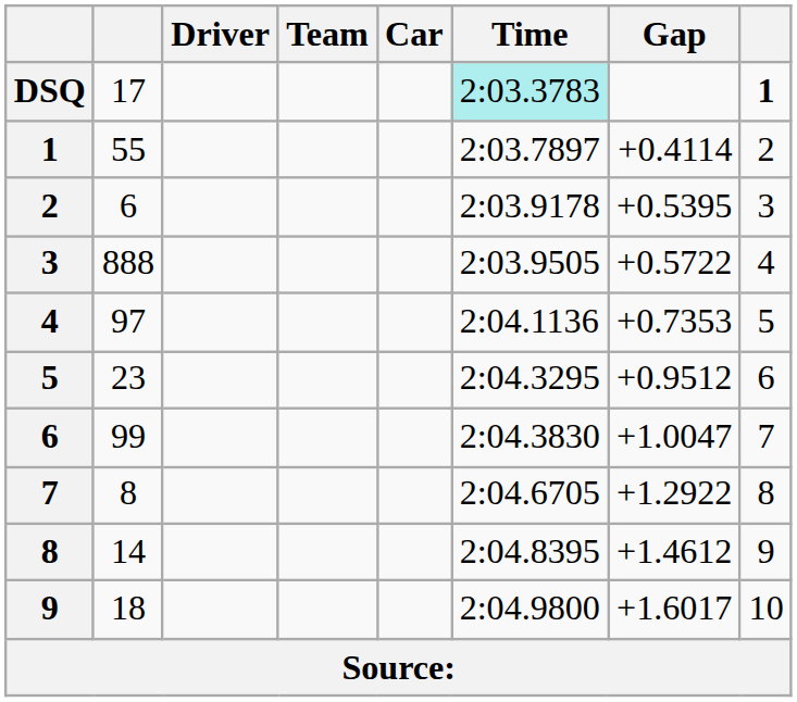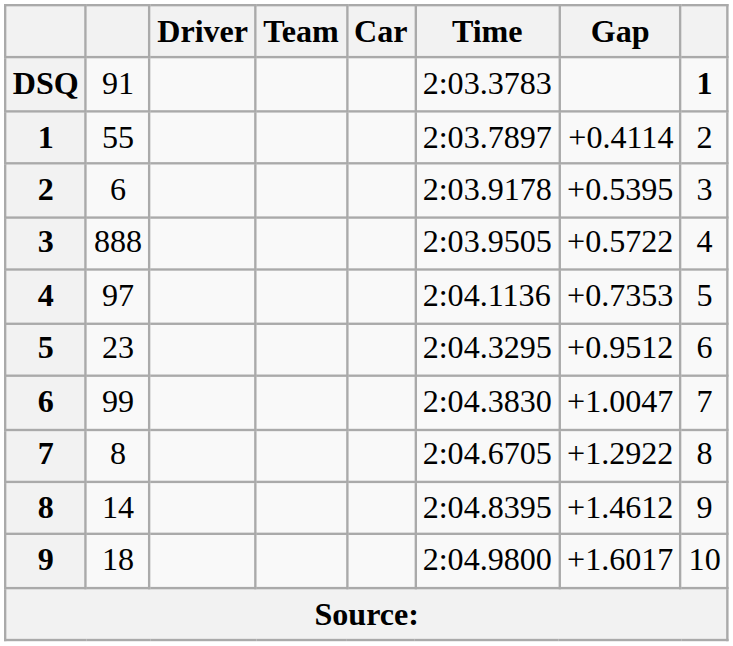 <table class="wikitable" style="font-size: 85%">
 <tr>
 <th></th>
 <th></th>
 <th>Driver</th>
 <th>Team</th>
 <th>Car</th>
 <th>Time</th>
 <th>Gap</th>
 <th></th>
 </tr>
 <tr>
 <th>DSQ</th>
-<td align="center">17</td>
+<td align="center">91</td>
 <td></td>
 <td></td>
 <td></td>
-<td style="background: paleturquoise;">2:03.3783</td>
+<td>2:03.3783</td>
 <td></td>
 <td align="center"><strong>1</strong></td>
 </tr>
 <tr>
 <th>1</th>
 <td align="center">55</td>
 <td></td>
 <td></td>
 <td></td>
 <td>2:03.7897</td>
 <td align="right">+0.4114</td>
 <td align="center">2</td>
 </tr>
 <tr>
 <th>2</th>
 <td align="center">6</td>
 <td></td>
 <td></td>
 <td></td>
 <td>2:03.9178</td>
 <td align="right">+0.5395</td>
 <td align="center">3</td>
 </tr>
 <tr>
 <th>3</th>
 <td align="center">888</td>
 <td></td>
 <td></td>
 <td></td>
 <td>2:03.9505</td>
 <td align="right">+0.5722</td>
 <td align="center">4</td>
 </tr>
 <tr>
 <th>4</th>
 <td align="center">97</td>
 <td></td>
 <td></td>
 <td></td>
 <td>2:04.1136</td>
 <td align="right">+0.7353</td>
 <td align="center">5</td>
 </tr>
 <tr>
 <th>5</th>
 <td align="center">23</td>
 <td></td>
 <td></td>
 <td></td>
 <td>2:04.3295</td>
 <td align="right">+0.9512</td>
 <td align="center">6</td>
 </tr>
 <tr>
 <th>6</th>
 <td align="center">99</td>
 <td></td>
 <td></td>
 <td></td>
 <td>2:04.3830</td>
 <td align="right">+1.0047</td>
 <td align="center">7</td>
 </tr>
 <tr>
 <th>7</th>
 <td align="center">8</td>
 <td></td>
 <td></td>
 <td></td>
 <td>2:04.6705</td>
 <td align="right">+1.2922</td>
 <td align="center">8</td>
 </tr>
 <tr>
 <th>8</th>
 <td align="center">14</td>
 <td></td>
 <td></td>
 <td></td>
 <td>2:04.8395</td>
 <td align="right">+1.4612</td>
 <td align="center">9</td>
 </tr>
 <tr>
 <th>9</th>
 <td align="center">18</td>
 <td></td>
 <td></td>
 <td></td>
 <td>2:04.9800</td>
 <td align="right">+1.6017</td>
 <td align="center">10</td>
 </tr>
 <tr>
 <th colspan="8">Source:</th>
 </tr>
 </table>
